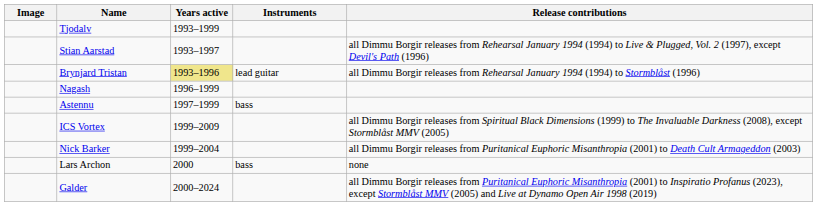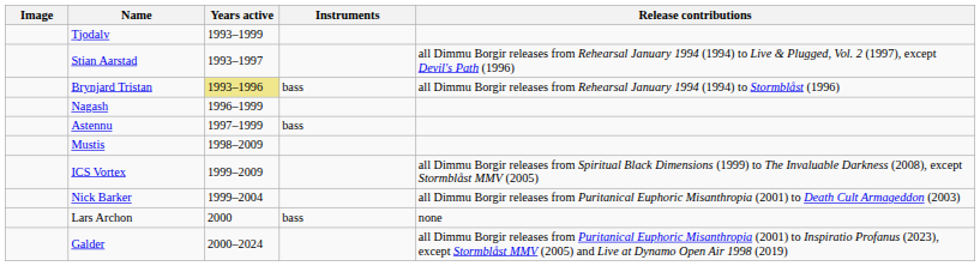 <table class="wikitable" border="1" width=100%>
 <tr>
 <th width="75">Image</th>
 <th width="170">Name</th>
 <th width="90">Years active</th>
 <th width="170">Instruments</th>
 <th>Release contributions</th>
 </tr>
 <tr>
 <td></td>
 <td><a href='#'>Tjodalv</a><br></td>
 <td>1993–1999 </td>
 <td></td>
 <td></td>
 </tr>
 <tr>
 <td></td>
 <td><a href='#'>Stian Aarstad</a></td>
 <td>1993–1997</td>
 <td></td>
 <td>all Dimmu Borgir releases from <em>Rehearsal January 1994</em> (1994) to <em>Live & Plugged, Vol. 2</em> (1997), except <em><a href='#'>Devil's Path</a></em> (1996)</td>
 </tr>
 <tr>
 <td></td>
 <td><a href='#'>Brynjard Tristan</a><br></td>
 <td style="background: khaki;">1993–1996</td>
-<td>lead guitar</td>
+<td>bass</td>
 <td>all Dimmu Borgir releases from <em>Rehearsal January 1994</em> (1994) to <em><a href='#'>Stormblåst</a></em> (1996)</td>
 </tr>
 <tr>
 <td></td>
 <td><a href='#'>Nagash</a><br></td>
 <td>1996–1999</td>
 <td></td>
 <td></td>
 </tr>
 <tr>
 <td></td>
 <td><a href='#'>Astennu</a><br></td>
 <td>1997–1999</td>
 <td>bass</td>
+<td></td>
+</tr>
+<tr>
+<td></td>
+<td><a href='#'>Mustis</a><br></td>
+<td>1998–2009 </td>
+<td></td>
 <td></td>
 </tr>
 <tr>
 <td></td>
 <td><a href='#'>ICS Vortex</a><br></td>
 <td>1999–2009 </td>
 <td></td>
 <td>all Dimmu Borgir releases from <em>Spiritual Black Dimensions</em> (1999) to <em>The Invaluable Darkness</em> (2008), except <em>Stormblåst MMV</em> (2005)</td>
 </tr>
 <tr>
 <td></td>
 <td><a href='#'>Nick Barker</a></td>
 <td>1999–2004</td>
 <td></td>
 <td>all Dimmu Borgir releases from <em>Puritanical Euphoric Misanthropia</em> (2001) to <em><a href='#'>Death Cult Armageddon</a></em> (2003)</td>
 </tr>
 <tr>
 <td></td>
 <td>Lars Archon</td>
 <td>2000</td>
 <td>bass</td>
 <td>none</td>
 </tr>
 <tr>
 <td></td>
 <td><a href='#'>Galder</a><br></td>
 <td>2000–2024</td>
 <td></td>
 <td>all Dimmu Borgir releases from <em><a href='#'>Puritanical Euphoric Misanthropia</a></em> (2001) to <em>Inspiratio Profanus</em> (2023), except <em><a href='#'>Stormblåst MMV</a></em> (2005) and <em>Live at Dynamo Open Air 1998</em> (2019)</td>
 </tr>
 </table>
